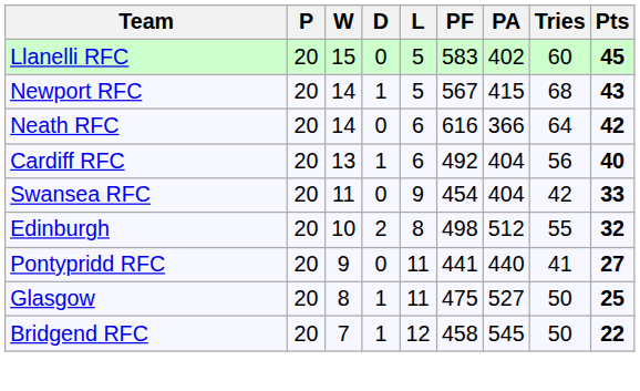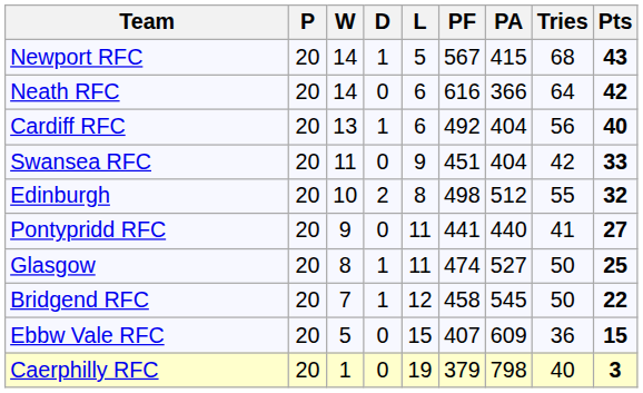 <table class="wikitable" style="text-align: center;">
 <tr>
 <th width="200">Team</th>
 <th width="20">P</th>
 <th width="20">W</th>
 <th width="20">D</th>
 <th width="20">L</th>
 <th width="20">PF</th>
 <th width="20">PA</th>
 <th width="25">Tries</th>
 <th width="20">Pts</th>
-</tr>
-<tr bgcolor="#ccffcc">
-<td align="left"> <a href='#'>Llanelli RFC</a></td>
-<td>20</td>
-<td>15</td>
-<td>0</td>
-<td>5</td>
-<td>583</td>
-<td>402</td>
-<td>60</td>
-<td><strong>45</strong></td>
 </tr>
 <tr bgcolor="#f7f8ff">
 <td align="left"> <a href='#'>Newport RFC</a></td>
 <td>20</td>
 <td>14</td>
 <td>1</td>
 <td>5</td>
 <td>567</td>
 <td>415</td>
 <td>68</td>
 <td><strong>43</strong></td>
 </tr>
 <tr bgcolor="#f7f8ff">
 <td align="left"> <a href='#'>Neath RFC</a></td>
 <td>20</td>
 <td>14</td>
 <td>0</td>
 <td>6</td>
 <td>616</td>
 <td>366</td>
 <td>64</td>
 <td><strong>42</strong></td>
 </tr>
 <tr bgcolor="#f7f8ff">
 <td align="left"> <a href='#'>Cardiff RFC</a></td>
 <td>20</td>
 <td>13</td>
 <td>1</td>
 <td>6</td>
 <td>492</td>
 <td>404</td>
 <td>56</td>
 <td><strong>40</strong></td>
 </tr>
 <tr bgcolor="#f7f8ff">
 <td align="left"> <a href='#'>Swansea RFC</a></td>
 <td>20</td>
 <td>11</td>
 <td>0</td>
 <td>9</td>
-<td>454</td>
+<td>451</td>
 <td>404</td>
 <td>42</td>
 <td><strong>33</strong></td>
 </tr>
 <tr bgcolor="#f7f8ff">
 <td align="left"> <a href='#'>Edinburgh</a></td>
 <td>20</td>
 <td>10</td>
 <td>2</td>
 <td>8</td>
 <td>498</td>
 <td>512</td>
 <td>55</td>
 <td><strong>32</strong></td>
 </tr>
 <tr bgcolor="#f7f8ff">
 <td align="left"> <a href='#'>Pontypridd RFC</a></td>
 <td>20</td>
 <td>9</td>
 <td>0</td>
 <td>11</td>
 <td>441</td>
 <td>440</td>
 <td>41</td>
 <td><strong>27</strong></td>
 </tr>
 <tr bgcolor="#f7f8ff">
 <td align="left"> <a href='#'>Glasgow</a></td>
 <td>20</td>
 <td>8</td>
 <td>1</td>
 <td>11</td>
-<td>475</td>
+<td>474</td>
 <td>527</td>
 <td>50</td>
 <td><strong>25</strong></td>
 </tr>
 <tr bgcolor="#f7f8ff">
 <td align="left"> <a href='#'>Bridgend RFC</a></td>
 <td>20</td>
 <td>7</td>
 <td>1</td>
 <td>12</td>
 <td>458</td>
 <td>545</td>
 <td>50</td>
 <td><strong>22</strong></td>
 </tr>
+<tr bgcolor="#f7f8ff">
+<td align="left"> <a href='#'>Ebbw Vale RFC</a></td>
+<td>20</td>
+<td>5</td>
+<td>0</td>
+<td>15</td>
+<td>407</td>
+<td>609</td>
+<td>36</td>
+<td><strong>15</strong></td>
+</tr>
+<tr bgcolor="#ffffcc">
+<td align="left"> <a href='#'>Caerphilly RFC</a></td>
+<td>20</td>
+<td>1</td>
+<td>0</td>
+<td>19</td>
+<td>379</td>
+<td>798</td>
+<td>40</td>
+<td><strong>3</strong></td>
+</tr>
 </table>
